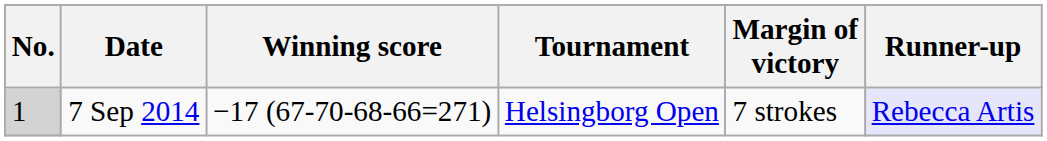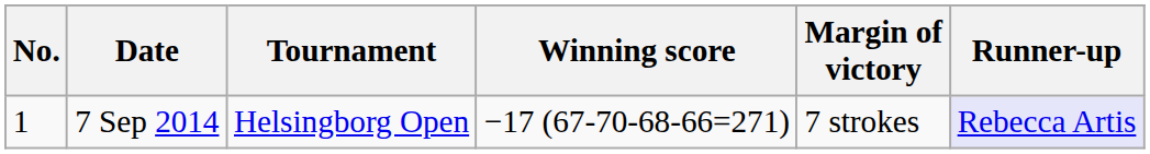 <table class="wikitable" style="font-size:95%;">
 <tr>
 <th>No.</th>
 <th>Date</th>
+<th>Tournament</th>
 <th>Winning score</th>
-<th>Tournament</th>
 <th>Margin of<br>victory</th>
 <th>Runner-up</th>
 </tr>
 <tr>
-<td style="background: lightgrey;">1</td>
+<td>1</td>
 <td>7 Sep <a href='#'>2014</a></td>
+<td><a href='#'>Helsingborg Open</a></td>
 <td>−17 (67-70-68-66=271)</td>
-<td><a href='#'>Helsingborg Open</a></td>
 <td>7 strokes</td>
 <td style="background: lavender;"> <a href='#'>Rebecca Artis</a></td>
 </tr>
 </table>
